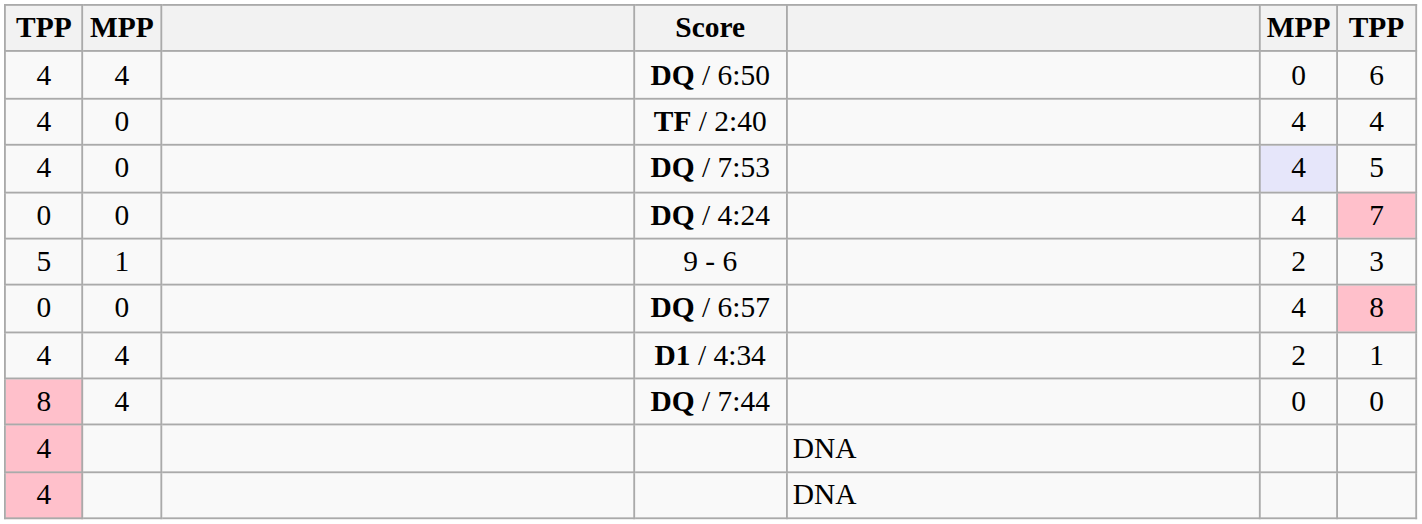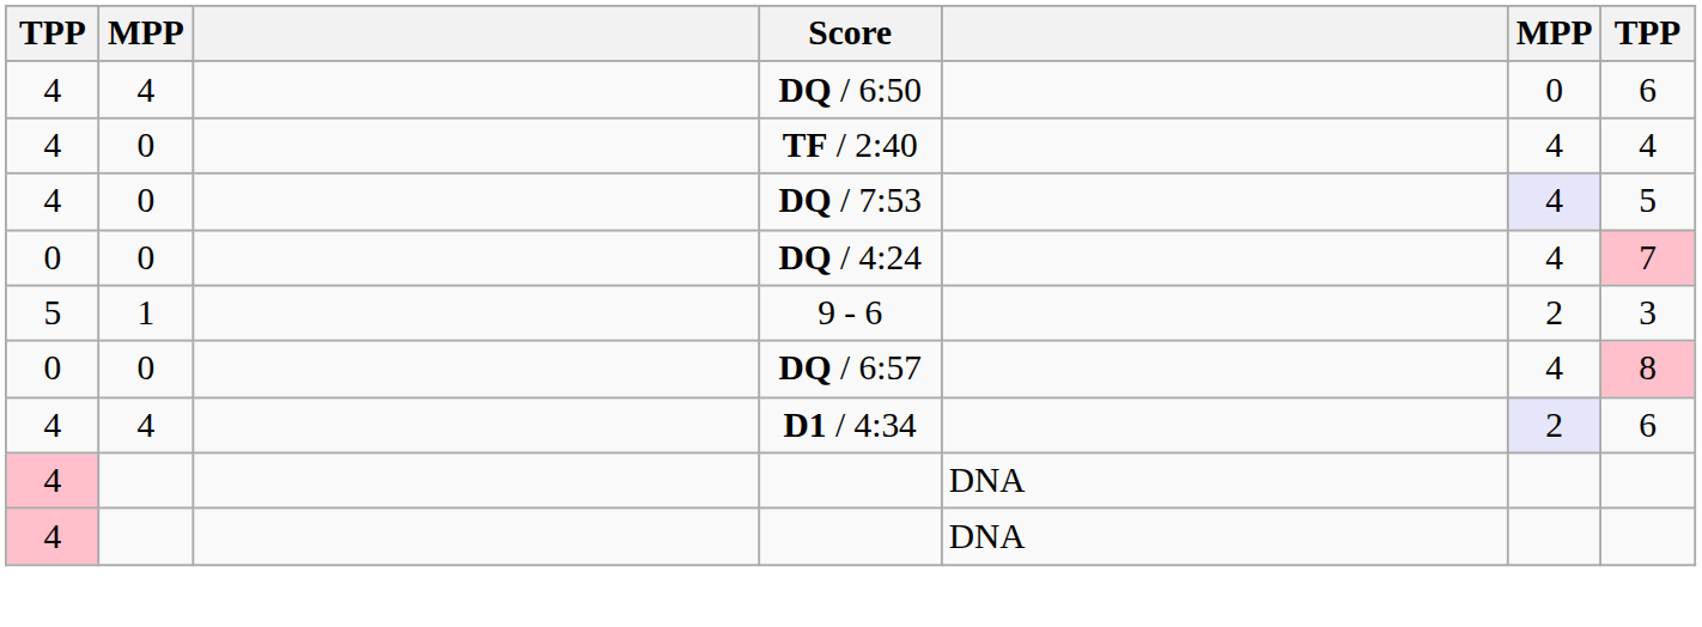 <table class="wikitable" style="text-align: center;" |>
 <tr>
 <th width="35">TPP</th>
 <th width="35">MPP</th>
 <th width="250"></th>
 <th width="75">Score</th>
 <th width="250"></th>
 <th width="35">MPP</th>
 <th width="35">TPP</th>
 </tr>
 <tr>
 <td>4</td>
 <td>4</td>
 <td style="text-align:left;"></td>
 <td><strong>DQ</strong> / 6:50</td>
 <td style="text-align:left;"><strong></strong></td>
 <td>0</td>
 <td>6</td>
 </tr>
 <tr>
 <td>4</td>
 <td>0</td>
 <td style="text-align:left;"><strong></strong></td>
 <td><strong>TF</strong> / 2:40</td>
 <td style="text-align:left;"></td>
 <td>4</td>
 <td>4</td>
 </tr>
 <tr>
 <td>4</td>
 <td>0</td>
 <td style="text-align:left;"><strong></strong></td>
 <td><strong>DQ</strong> / 7:53</td>
 <td style="text-align:left;"></td>
 <td style="background: lavender;">4</td>
 <td>5</td>
 </tr>
 <tr>
 <td>0</td>
 <td>0</td>
 <td style="text-align:left;"><strong></strong></td>
 <td><strong>DQ</strong> / 4:24</td>
 <td style="text-align:left;"></td>
 <td>4</td>
 <td bgcolor=pink>7</td>
 </tr>
 <tr>
 <td>5</td>
 <td>1</td>
 <td style="text-align:left;"><strong></strong></td>
 <td>9 - 6</td>
 <td style="text-align:left;"></td>
 <td>2</td>
 <td>3</td>
 </tr>
 <tr>
 <td>0</td>
 <td>0</td>
 <td style="text-align:left;"><strong></strong></td>
 <td><strong>DQ</strong> / 6:57</td>
 <td style="text-align:left;"></td>
 <td>4</td>
 <td bgcolor=pink>8</td>
 </tr>
 <tr>
 <td>4</td>
 <td>4</td>
 <td style="text-align:left;"></td>
 <td><strong>D1</strong> / 4:34</td>
 <td style="text-align:left;"><strong></strong></td>
-<td>2</td>
-<td>1</td>
-</tr>
-<tr>
-<td bgcolor=pink>8</td>
-<td>4</td>
-<td style="text-align:left;"></td>
-<td><strong>DQ</strong> / 7:44</td>
-<td style="text-align:left;"><strong></strong></td>
-<td>0</td>
-<td>0</td>
+<td style="background: lavender;">2</td>
+<td>6</td>
 </tr>
 <tr>
 <td bgcolor=pink>4</td>
 <td></td>
 <td style="text-align:left;"></td>
 <td></td>
 <td style="text-align:left;">DNA</td>
 <td></td>
 <td></td>
 </tr>
 <tr>
 <td bgcolor=pink>4</td>
 <td></td>
 <td style="text-align:left;"></td>
 <td></td>
 <td style="text-align:left;">DNA</td>
 <td></td>
 <td></td>
 </tr>
 </table>
